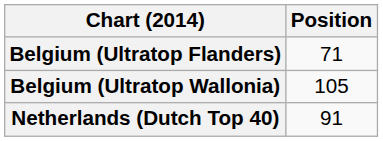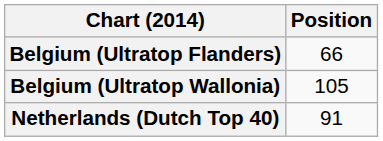 <table class="wikitable plainrowheaders sortable" style="text-align:center">
 <tr>
 <th scope="col">Chart (2014)</th>
 <th scope="col">Position</th>
 </tr>
 <tr>
 <th scope="row">Belgium (Ultratop Flanders)</th>
-<td>71</td>
+<td>66</td>
 </tr>
 <tr>
 <th scope="row">Belgium (Ultratop Wallonia)</th>
 <td>105</td>
 </tr>
 <tr>
 <th scope="row">Netherlands (Dutch Top 40)</th>
 <td>91</td>
 </tr>
 </table>
